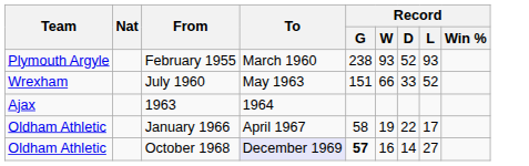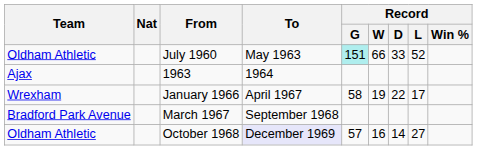 <table class="wikitable" style="text-align:center">
 <tr>
 <th rowspan="2">Team</th>
 <th rowspan="2">Nat</th>
 <th rowspan="2">From</th>
 <th rowspan="2">To</th>
 <th colspan="5">Record</th>
 </tr>
 <tr>
 <th>G</th>
 <th>W</th>
 <th>D</th>
 <th>L</th>
 <th>Win %</th>
 </tr>
 <tr>
-<td align=left><a href='#'>Plymouth Argyle</a></td>
-<td></td>
-<td align=left>February 1955</td>
-<td align=left>March 1960</td>
-<td>238</td>
-<td>93</td>
-<td>52</td>
-<td>93</td>
-<td></td>
-</tr>
-<tr>
-<td align=left><a href='#'>Wrexham</a></td>
+<td align=left><a href='#'>Oldham Athletic</a></td>
 <td></td>
 <td align=left>July 1960</td>
 <td align=left>May 1963</td>
-<td>151</td>
+<td style="background: paleturquoise;">151</td>
 <td>66</td>
 <td>33</td>
 <td>52</td>
 <td></td>
 </tr>
 <tr>
 <td align=left><a href='#'>Ajax</a></td>
 <td></td>
 <td align=left>1963</td>
 <td align=left>1964</td>
 <td></td>
 <td></td>
 <td></td>
 <td></td>
 <td></td>
 </tr>
 <tr>
-<td align=left><a href='#'>Oldham Athletic</a></td>
+<td align=left><a href='#'>Wrexham</a></td>
 <td></td>
 <td align=left>January 1966</td>
 <td align=left>April 1967</td>
 <td>58</td>
 <td>19</td>
 <td>22</td>
 <td>17</td>
 <td></td>
 </tr>
 <tr>
+<td align=left><a href='#'>Bradford Park Avenue</a></td>
+<td></td>
+<td align=left>March 1967</td>
+<td align=left>September 1968</td>
+<td></td>
+<td></td>
+<td></td>
+<td></td>
+<td></td>
+</tr>
+<tr>
 <td align=left><a href='#'>Oldham Athletic</a></td>
 <td></td>
 <td align=left>October 1968</td>
 <td align=left style="background: lavender;">December 1969</td>
-<td><strong>57</strong></td>
+<td>57</td>
 <td>16</td>
 <td>14</td>
 <td>27</td>
 <td></td>
 </tr>
 </table>
